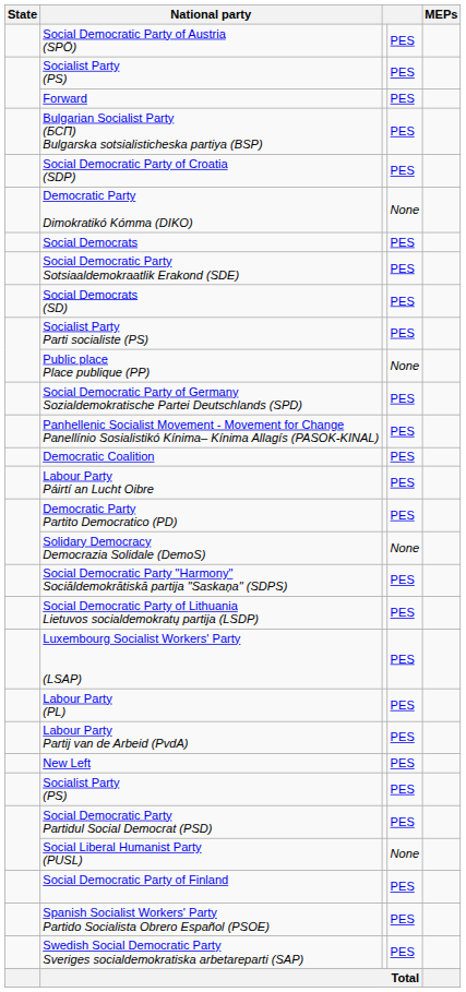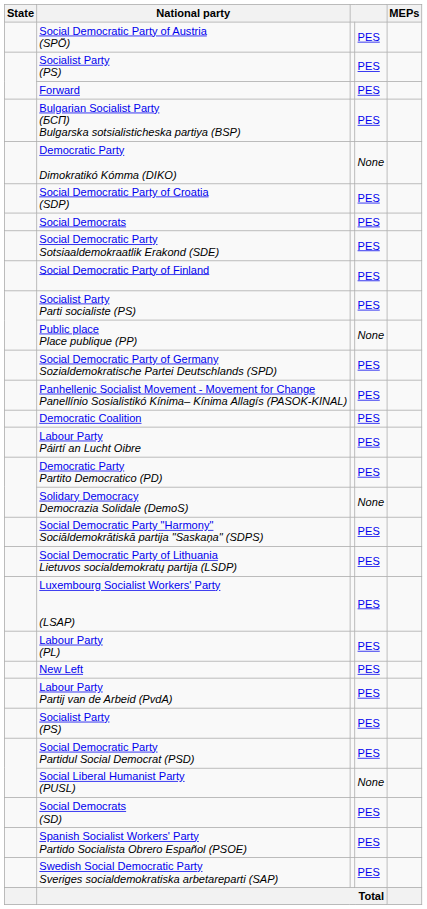 <table class="wikitable sortable" style="font-size:90%">
 <tr>
 <th>State</th>
 <th>National party</th>
 <th colspan=2></th>
 <th>MEPs</th>
 </tr>
 <tr>
 <td></td>
 <td><a href='#'>Social Democratic Party of Austria</a><br> <em>(SPÖ)</em></td>
 <td></td>
 <td><a href='#'>PES</a></td>
 <td></td>
 </tr>
 <tr>
 <td rowspan=2></td>
 <td><a href='#'>Socialist Party</a><br><em> (PS)</em></td>
 <td></td>
 <td><a href='#'>PES</a></td>
 <td></td>
 </tr>
 <tr>
 <td><a href='#'>Forward</a><br><em></em></td>
 <td></td>
 <td><a href='#'>PES</a></td>
 <td></td>
 </tr>
 <tr>
 <td></td>
 <td><a href='#'>Bulgarian Socialist Party</a><br> <em>(БСП)</em><br><em>Bulgarska sotsialisticheska partiya (BSP)</em></td>
 <td></td>
 <td><a href='#'>PES</a></td>
 <td></td>
 </tr>
 <tr>
 <td></td>
-<td><a href='#'>Social Democratic Party of Croatia</a><br> <em>(SDP)</em></td>
+<td><a href='#'>Democratic Party</a><br><br><em>Dimokratikó Kómma (DIKO)</em></td>
 <td></td>
-<td><a href='#'>PES</a></td>
+<td><em>None</em></td>
 <td></td>
 </tr>
 <tr>
 <td></td>
-<td><a href='#'>Democratic Party</a><br><br><em>Dimokratikó Kómma (DIKO)</em></td>
+<td><a href='#'>Social Democratic Party of Croatia</a><br> <em>(SDP)</em></td>
 <td></td>
-<td><em>None</em></td>
+<td><a href='#'>PES</a></td>
 <td></td>
 </tr>
 <tr>
 <td></td>
 <td><a href='#'>Social Democrats</a><br></td>
 <td></td>
 <td><a href='#'>PES</a></td>
 <td></td>
 </tr>
 <tr>
 <td></td>
 <td><a href='#'>Social Democratic Party</a><br><em>Sotsiaaldemokraatlik Erakond (SDE)</em></td>
 <td></td>
 <td><a href='#'>PES</a></td>
 <td></td>
 </tr>
 <tr>
 <td></td>
-<td><a href='#'>Social Democrats</a><br> <em>(SD)</em></td>
+<td><a href='#'>Social Democratic Party of Finland</a><br><br></td>
 <td></td>
 <td><a href='#'>PES</a></td>
 <td></td>
 </tr>
 <tr>
 <td rowspan=2></td>
 <td><a href='#'>Socialist Party</a><br><em>Parti socialiste (PS)</em></td>
 <td></td>
 <td><a href='#'>PES</a></td>
 <td></td>
 </tr>
 <tr>
 <td><a href='#'>Public place</a><br><em>Place publique (PP)</em></td>
 <td></td>
 <td><em>None</em></td>
 <td></td>
 </tr>
 <tr>
 <td></td>
 <td><a href='#'>Social Democratic Party of Germany</a><br><em>Sozialdemokratische Partei Deutschlands (SPD)</em></td>
 <td></td>
 <td><a href='#'>PES</a></td>
 <td></td>
 </tr>
 <tr>
 <td></td>
 <td><a href='#'>Panhellenic Socialist Movement - Movement for Change</a><br><em>Panellínio Sosialistikó Kínima– Kínima Allagís (PASOK-KINAL)</em></td>
 <td></td>
 <td><a href='#'>PES</a></td>
 <td></td>
 </tr>
 <tr>
 <td></td>
 <td><a href='#'>Democratic Coalition</a><br></td>
 <td></td>
 <td><a href='#'>PES</a></td>
 <td></td>
 </tr>
 <tr>
 <td></td>
 <td><a href='#'>Labour Party</a><br><em>Páirtí an Lucht Oibre</em></td>
 <td></td>
 <td><a href='#'>PES</a></td>
 <td></td>
 </tr>
 <tr>
 <td rowspan=2></td>
 <td><a href='#'>Democratic Party</a><br><em>Partito Democratico (PD)</em></td>
 <td></td>
 <td><a href='#'>PES</a></td>
 <td></td>
 </tr>
 <tr>
 <td><a href='#'>Solidary Democracy</a><br><em>Democrazia Solidale (DemoS)</em></td>
 <td></td>
 <td><em>None</em></td>
 <td></td>
 </tr>
 <tr>
 <td></td>
 <td><a href='#'>Social Democratic Party "Harmony"</a><br><em>Sociāldemokrātiskā partija "Saskaņa" (SDPS)</em></td>
 <td></td>
 <td><a href='#'>PES</a></td>
 <td></td>
 </tr>
 <tr>
 <td></td>
 <td><a href='#'>Social Democratic Party of Lithuania</a><br><em>Lietuvos socialdemokratų partija (LSDP)</em></td>
 <td></td>
 <td><a href='#'>PES</a></td>
 <td></td>
 </tr>
 <tr>
 <td></td>
 <td><a href='#'>Luxembourg Socialist Workers' Party</a><br><br><br> <em>(LSAP)</em></td>
 <td></td>
 <td><a href='#'>PES</a></td>
 <td></td>
 </tr>
 <tr>
 <td></td>
 <td><a href='#'>Labour Party</a><br> <em>(PL)</em></td>
 <td></td>
 <td><a href='#'>PES</a></td>
 <td></td>
 </tr>
 <tr>
 <td></td>
-<td><a href='#'>Labour Party</a><br><em>Partij van de Arbeid (PvdA)</em></td>
+<td><a href='#'>New Left</a><br></td>
 <td></td>
 <td><a href='#'>PES</a></td>
 <td></td>
 </tr>
 <tr>
 <td></td>
-<td><a href='#'>New Left</a><br></td>
+<td><a href='#'>Labour Party</a><br><em>Partij van de Arbeid (PvdA)</em></td>
 <td></td>
 <td><a href='#'>PES</a></td>
 <td></td>
 </tr>
 <tr>
 <td></td>
 <td><a href='#'>Socialist Party</a><br> <em>(PS)</em></td>
 <td></td>
 <td><a href='#'>PES</a></td>
 <td></td>
 </tr>
 <tr>
 <td rowspan=2></td>
 <td><a href='#'>Social Democratic Party</a><br><em>Partidul Social Democrat (PSD)</em></td>
 <td></td>
 <td><a href='#'>PES</a></td>
 <td></td>
 </tr>
 <tr>
 <td><a href='#'>Social Liberal Humanist Party</a><br> <em>(PUSL)</em></td>
 <td></td>
 <td><em>None</em></td>
 <td></td>
 </tr>
 <tr>
 <td></td>
-<td><a href='#'>Social Democratic Party of Finland</a><br><br></td>
+<td><a href='#'>Social Democrats</a><br> <em>(SD)</em></td>
 <td></td>
 <td><a href='#'>PES</a></td>
 <td></td>
 </tr>
 <tr>
 <td></td>
 <td><a href='#'>Spanish Socialist Workers' Party</a><br><em>Partido Socialista Obrero Español (PSOE)</em></td>
 <td></td>
 <td><a href='#'>PES</a></td>
 <td></td>
 </tr>
 <tr>
 <td></td>
 <td><a href='#'>Swedish Social Democratic Party</a><br><em>Sveriges socialdemokratiska arbetareparti (SAP)</em></td>
 <td></td>
 <td><a href='#'>PES</a></td>
 <td></td>
 </tr>
 <tr>
 <th style="text-align:left"></th>
 <th colspan=3 style="text-align:right">Total</th>
 <th></th>
 </tr>
 </table>
